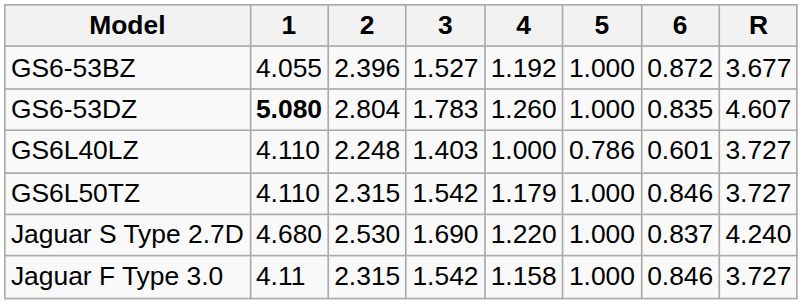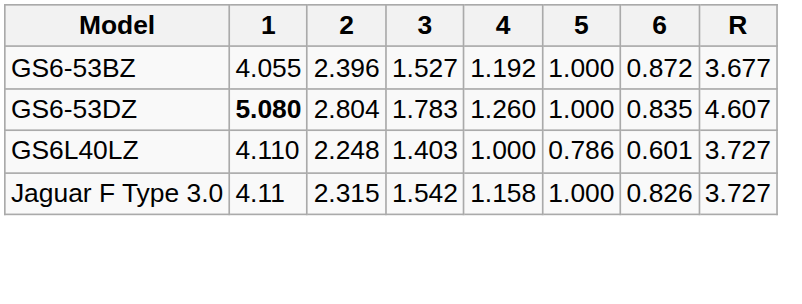 <table class="wikitable">
 <tr>
 <th>Model</th>
 <th>1</th>
 <th>2</th>
 <th>3</th>
 <th>4</th>
 <th>5</th>
 <th>6</th>
 <th>R</th>
 </tr>
 <tr>
 <td>GS6-53BZ</td>
 <td>4.055</td>
 <td>2.396</td>
 <td>1.527</td>
 <td>1.192</td>
 <td>1.000</td>
 <td>0.872</td>
 <td>3.677</td>
 </tr>
 <tr>
 <td>GS6-53DZ</td>
 <td><strong>5.080</strong></td>
 <td>2.804</td>
 <td>1.783</td>
 <td>1.260</td>
 <td>1.000</td>
 <td>0.835</td>
 <td>4.607</td>
 </tr>
 <tr>
 <td>GS6L40LZ</td>
 <td>4.110</td>
 <td>2.248</td>
 <td>1.403</td>
 <td>1.000</td>
 <td>0.786</td>
 <td>0.601</td>
 <td>3.727</td>
 </tr>
 <tr>
-<td>GS6L50TZ</td>
-<td>4.110</td>
-<td>2.315</td>
-<td>1.542</td>
-<td>1.179</td>
-<td>1.000</td>
-<td>0.846</td>
-<td>3.727</td>
-</tr>
-<tr>
-<td>Jaguar S Type 2.7D</td>
-<td>4.680</td>
-<td>2.530</td>
-<td>1.690</td>
-<td>1.220</td>
-<td>1.000</td>
-<td>0.837</td>
-<td>4.240</td>
-</tr>
-<tr>
 <td>Jaguar F Type 3.0</td>
 <td>4.11</td>
 <td>2.315</td>
 <td>1.542</td>
 <td>1.158</td>
 <td>1.000</td>
-<td>0.846</td>
+<td>0.826</td>
 <td>3.727</td>
 </tr>
 </table>
